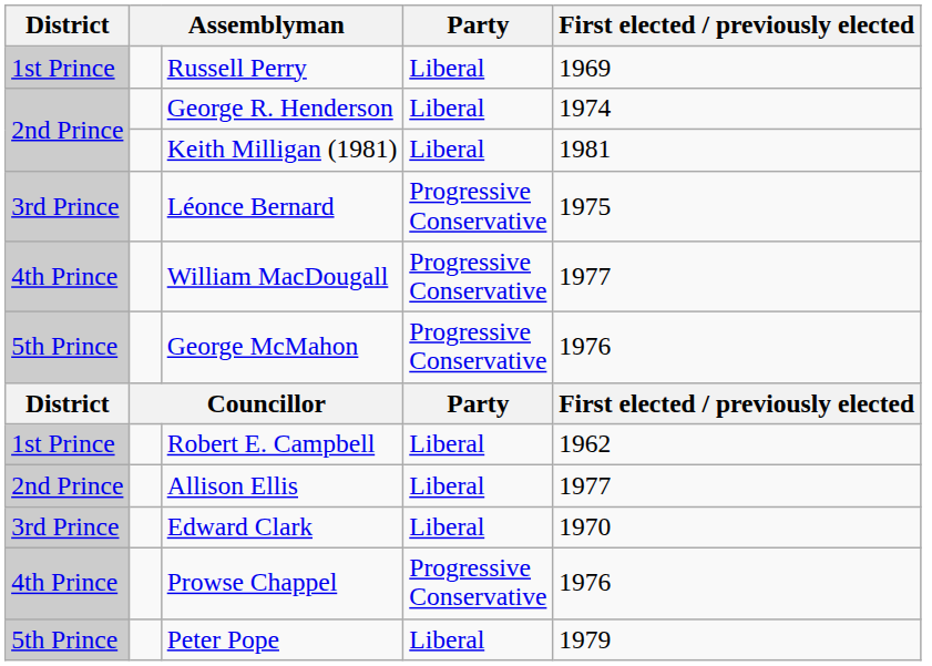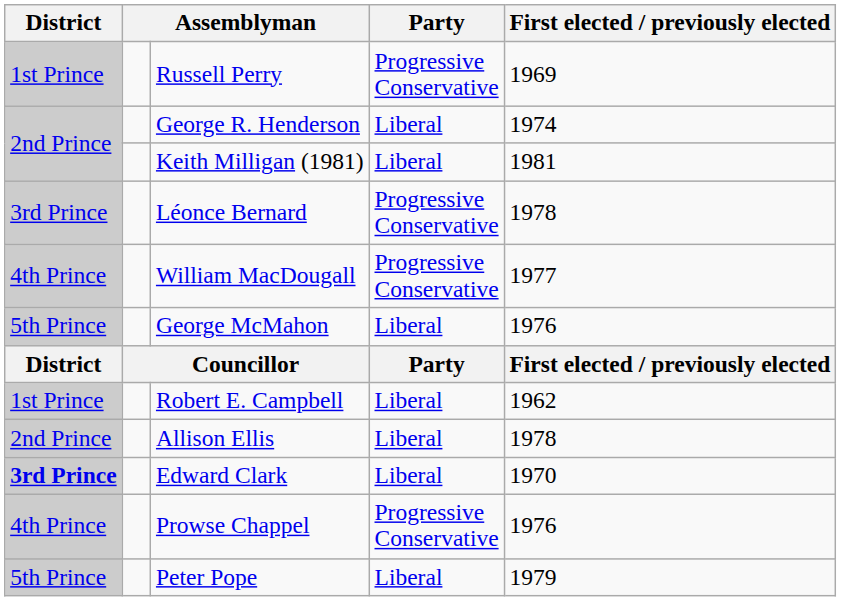 <table class="wikitable sortable">
 <tr>
 <th>District</th>
 <th colspan="2">Assemblyman</th>
 <th>Party</th>
 <th>First elected / previously elected</th>
 </tr>
 <tr>
 <td bgcolor="CCCCCC"><a href='#'>1st Prince</a></td>
 <td>   </td>
 <td><a href='#'>Russell Perry</a></td>
-<td><a href='#'>Liberal</a></td>
+<td><a href='#'>Progressive <br> Conservative</a></td>
 <td>1969</td>
 </tr>
 <tr>
 <td rowspan=2 bgcolor="CCCCCC"><a href='#'>2nd Prince</a></td>
 <td>   </td>
 <td><a href='#'>George R. Henderson</a></td>
 <td><a href='#'>Liberal</a></td>
 <td>1974</td>
 </tr>
 <tr>
 <td> </td>
 <td><a href='#'>Keith Milligan</a> (1981)</td>
 <td><a href='#'>Liberal</a></td>
 <td>1981</td>
 </tr>
 <tr>
 <td bgcolor="CCCCCC"><a href='#'>3rd Prince</a></td>
 <td>   </td>
 <td><a href='#'>Léonce Bernard</a></td>
 <td><a href='#'>Progressive <br> Conservative</a></td>
-<td>1975</td>
+<td>1978</td>
 </tr>
 <tr>
 <td bgcolor="CCCCCC"><a href='#'>4th Prince</a></td>
 <td>   </td>
 <td><a href='#'>William MacDougall</a></td>
 <td><a href='#'>Progressive <br> Conservative</a></td>
 <td>1977</td>
 </tr>
 <tr>
 <td bgcolor="CCCCCC"><a href='#'>5th Prince</a></td>
 <td>   </td>
 <td><a href='#'>George McMahon</a></td>
-<td><a href='#'>Progressive <br> Conservative</a></td>
+<td><a href='#'>Liberal</a></td>
 <td>1976</td>
 </tr>
 <tr>
 <th>District</th>
 <th colspan="2">Councillor</th>
 <th>Party</th>
 <th>First elected / previously elected</th>
 </tr>
 <tr>
 <td bgcolor="CCCCCC"><a href='#'>1st Prince</a></td>
 <td>   </td>
 <td><a href='#'>Robert E. Campbell</a></td>
 <td><a href='#'>Liberal</a></td>
 <td>1962</td>
 </tr>
 <tr>
 <td bgcolor="CCCCCC"><a href='#'>2nd Prince</a></td>
 <td>   </td>
 <td><a href='#'>Allison Ellis</a></td>
 <td><a href='#'>Liberal</a></td>
-<td>1977</td>
+<td>1978</td>
 </tr>
 <tr>
-<td bgcolor="CCCCCC"><a href='#'>3rd Prince</a></td>
+<td bgcolor="CCCCCC"><strong><a href='#'>3rd Prince</a></strong></td>
 <td>   </td>
 <td><a href='#'>Edward Clark</a></td>
 <td><a href='#'>Liberal</a></td>
 <td>1970</td>
 </tr>
 <tr>
 <td bgcolor="CCCCCC"><a href='#'>4th Prince</a></td>
 <td>    <br></td>
 <td><a href='#'>Prowse Chappel</a></td>
 <td><a href='#'>Progressive <br> Conservative</a></td>
 <td>1976</td>
 </tr>
 <tr>
 <td bgcolor="CCCCCC"><a href='#'>5th Prince</a></td>
 <td>   </td>
 <td><a href='#'>Peter Pope</a></td>
 <td><a href='#'>Liberal</a></td>
 <td>1979</td>
 </tr>
 </table>
